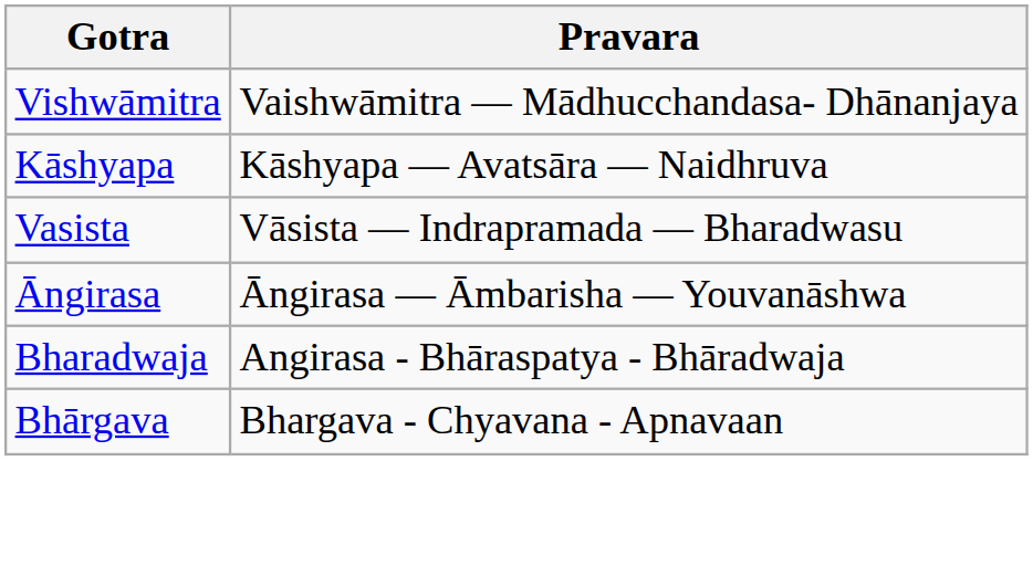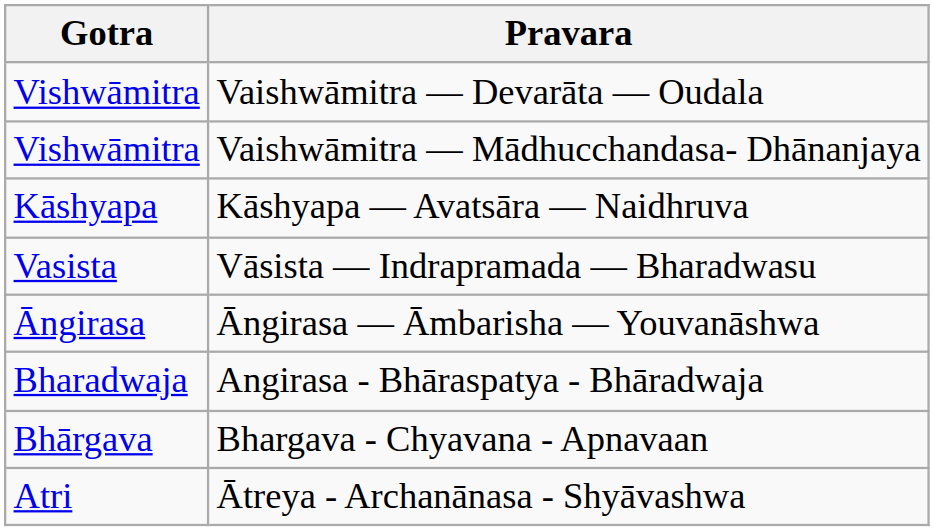 <table class="wikitable">
 <tr>
 <th>Gotra</th>
 <th>Pravara</th>
+</tr>
+<tr>
+<td><a href='#'>Vishwāmitra</a></td>
+<td>Vaishwāmitra — Devarāta — Oudala</td>
 </tr>
 <tr>
 <td><a href='#'>Vishwāmitra</a></td>
 <td>Vaishwāmitra — Mādhucchandasa- Dhānanjaya</td>
 </tr>
 <tr>
 <td><a href='#'>Kāshyapa</a></td>
 <td>Kāshyapa — Avatsāra — Naidhruva</td>
 </tr>
 <tr>
 <td><a href='#'>Vasista</a></td>
 <td>Vāsista — Indrapramada — Bharadwasu</td>
 </tr>
 <tr>
 <td><a href='#'>Āngirasa</a></td>
 <td>Āngirasa — Āmbarisha — Youvanāshwa</td>
 </tr>
 <tr>
 <td><a href='#'>Bharadwaja</a></td>
 <td>Angirasa  - Bhāraspatya - Bhāradwaja</td>
 </tr>
 <tr>
 <td><a href='#'>Bhārgava</a></td>
 <td>Bhargava - Chyavana - Apnavaan</td>
 </tr>
+<tr>
+<td><a href='#'>Atri</a></td>
+<td>Ātreya  - Archanānasa - Shyāvashwa</td>
+</tr>
 </table>
